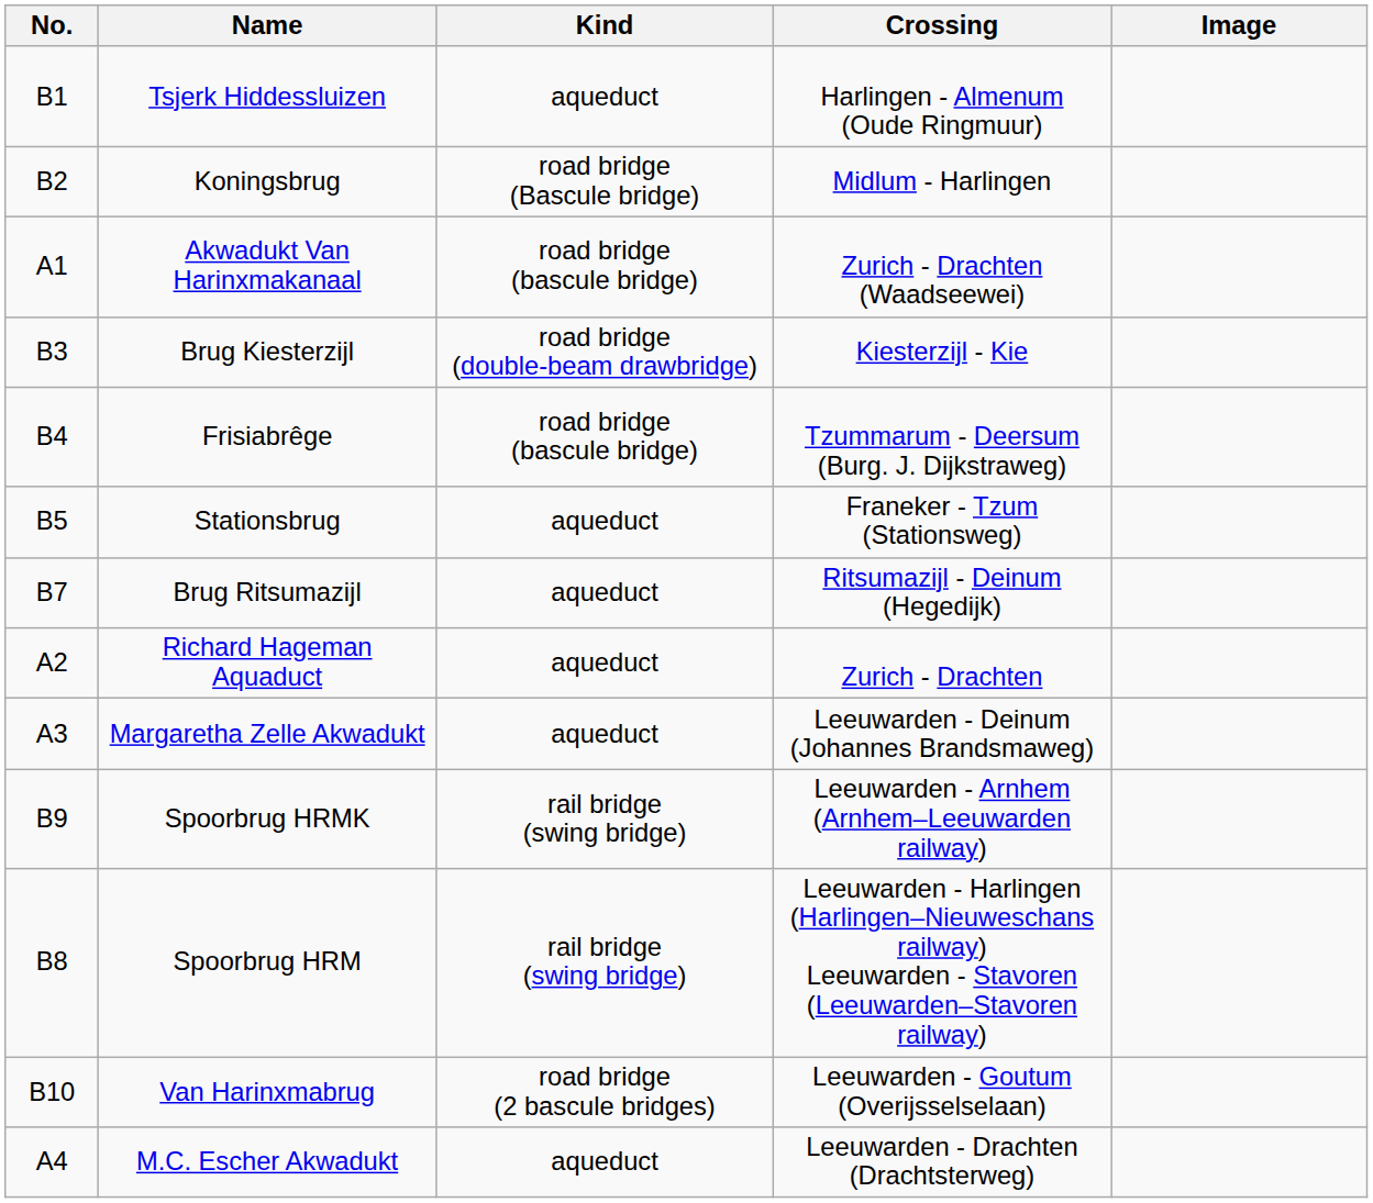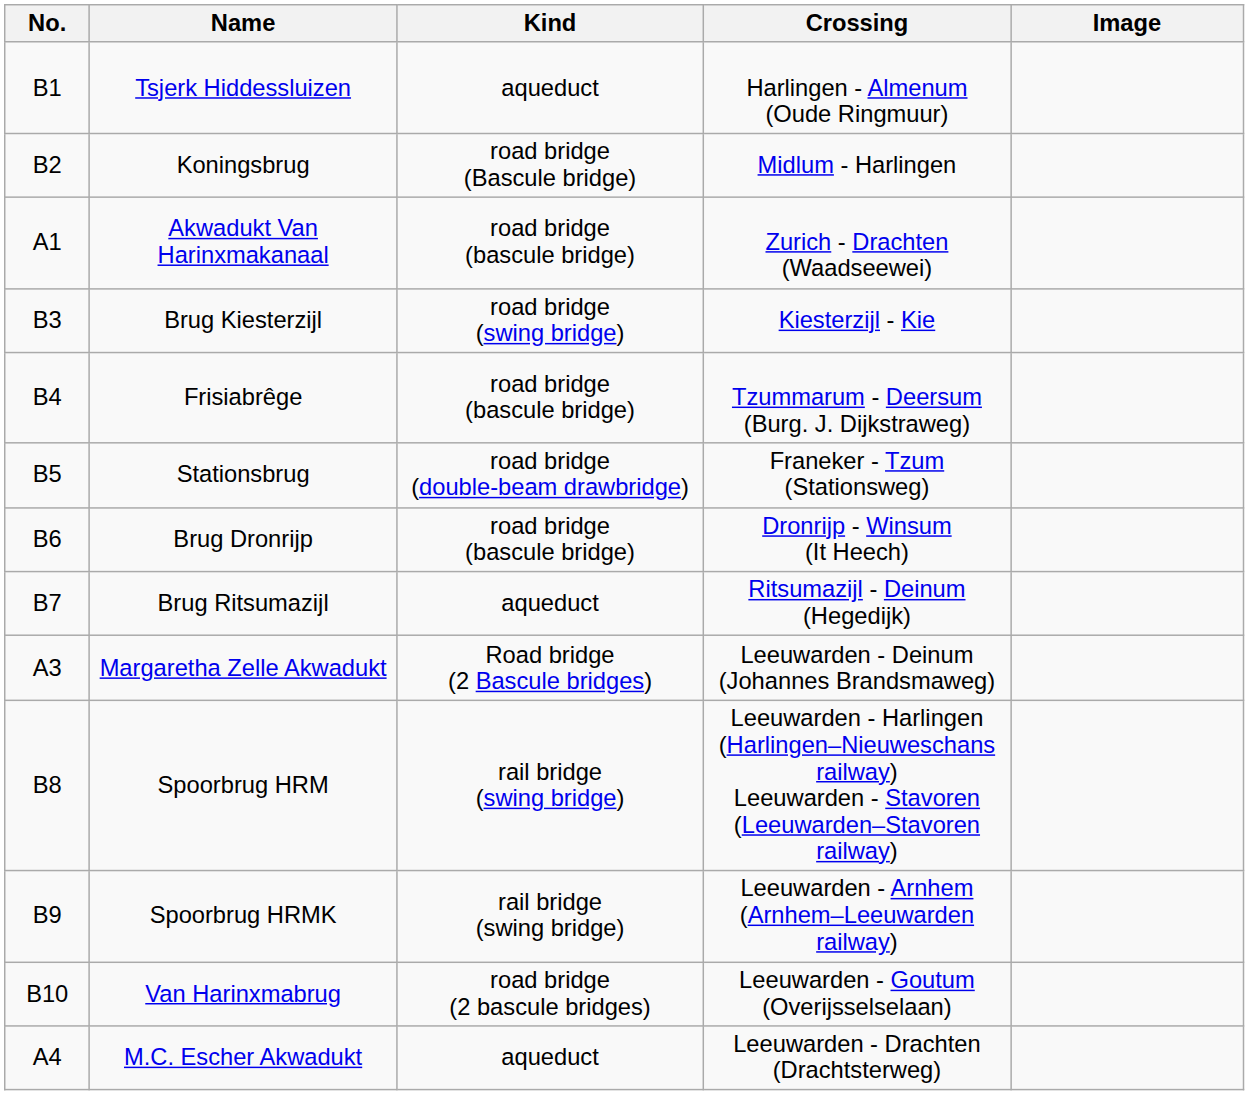 <table class="wikitable" style="text-align:center">
 <tr>
 <th width="50pt"  align="center">No.</th>
 <th width="200pt" align="left">Name</th>
 <th width="200pt" align="left">Kind</th>
 <th width="200pt" align="left">Crossing</th>
 <th width="150pt" align="left">Image</th>
 </tr>
 <tr>
 <td>B1</td>
 <td><a href='#'>Tsjerk Hiddessluizen</a></td>
 <td>aqueduct</td>
 <td> <br>Harlingen - <a href='#'>Almenum</a> <br>(Oude Ringmuur)</td>
 <td></td>
 </tr>
 <tr>
 <td>B2</td>
 <td Koningsbrug (Harlingen)>Koningsbrug</td>
 <td>road bridge<br>(Bascule bridge)</td>
 <td><a href='#'>Midlum</a> - Harlingen</td>
 <td></td>
 </tr>
 <tr>
 <td>A1</td>
 <td><a href='#'>Akwadukt Van Harinxmakanaal</a></td>
 <td>road bridge<br>(bascule bridge)</td>
 <td> <br><a href='#'>Zurich</a> - <a href='#'>Drachten</a> <br>(Waadseewei)</td>
 <td></td>
 </tr>
 <tr>
 <td>B3</td>
 <td>Brug Kiesterzijl</td>
-<td>road bridge<br>(<a href='#'>double-beam drawbridge</a>)</td>
+<td>road bridge<br>(<a href='#'>swing bridge</a>)</td>
 <td><a href='#'>Kiesterzijl</a> - <a href='#'>Kie</a></td>
 <td></td>
 </tr>
 <tr>
 <td>B4</td>
 <td>Frisiabrêge</td>
 <td>road bridge<br>(bascule bridge)</td>
 <td> <br><a href='#'>Tzummarum</a> - <a href='#'>Deersum</a> <br>(Burg. J. Dijkstraweg)</td>
 <td></td>
 </tr>
 <tr>
 <td>B5</td>
 <td>Stationsbrug</td>
-<td>aqueduct</td>
+<td>road bridge<br>(<a href='#'>double-beam drawbridge</a>)</td>
 <td>Franeker - <a href='#'>Tzum</a> <br>(Stationsweg)</td>
+<td></td>
+</tr>
+<tr>
+<td>B6</td>
+<td>Brug Dronrijp</td>
+<td>road bridge<br>(bascule bridge)</td>
+<td><a href='#'>Dronrijp</a> - <a href='#'>Winsum</a> <br>(It Heech)</td>
 <td></td>
 </tr>
 <tr>
 <td>B7</td>
 <td>Brug Ritsumazijl</td>
 <td>aqueduct</td>
 <td><a href='#'>Ritsumazijl</a> - <a href='#'>Deinum</a> <br>(Hegedijk)</td>
 <td></td>
 </tr>
 <tr>
-<td>A2</td>
-<td><a href='#'>Richard Hageman Aquaduct</a></td>
-<td>aqueduct</td>
-<td> <br><a href='#'>Zurich</a> - <a href='#'>Drachten</a></td>
+<td>A3</td>
+<td><a href='#'>Margaretha Zelle Akwadukt</a></td>
+<td>Road bridge <br>(2 <a href='#'>Bascule bridges</a>)</td>
+<td>Leeuwarden - Deinum <br>(Johannes Brandsmaweg)</td>
 <td></td>
 </tr>
 <tr>
-<td>A3</td>
-<td><a href='#'>Margaretha Zelle Akwadukt</a></td>
-<td>aqueduct</td>
-<td>Leeuwarden - Deinum <br>(Johannes Brandsmaweg)</td>
+<td>B8</td>
+<td>Spoorbrug HRM</td>
+<td>rail bridge<br>(<a href='#'>swing bridge</a>)</td>
+<td>Leeuwarden - Harlingen <br>(<a href='#'>Harlingen–Nieuweschans railway</a>) <br> Leeuwarden - <a href='#'>Stavoren</a> <br>(<a href='#'>Leeuwarden–Stavoren railway</a>)</td>
 <td></td>
 </tr>
 <tr>
 <td>B9</td>
 <td>Spoorbrug HRMK</td>
 <td>rail bridge<br>(swing bridge)</td>
 <td>Leeuwarden - <a href='#'>Arnhem</a> <br>(<a href='#'>Arnhem–Leeuwarden railway</a>)</td>
-<td></td>
-</tr>
-<tr>
-<td>B8</td>
-<td>Spoorbrug HRM</td>
-<td>rail bridge<br>(<a href='#'>swing bridge</a>)</td>
-<td>Leeuwarden - Harlingen <br>(<a href='#'>Harlingen–Nieuweschans railway</a>) <br> Leeuwarden - <a href='#'>Stavoren</a> <br>(<a href='#'>Leeuwarden–Stavoren railway</a>)</td>
 <td></td>
 </tr>
 <tr>
 <td>B10</td>
 <td><a href='#'>Van Harinxmabrug</a></td>
 <td>road bridge<br>(2 bascule bridges)</td>
 <td>Leeuwarden - <a href='#'>Goutum</a> <br>(Overijsselselaan)</td>
 <td></td>
 </tr>
 <tr>
 <td>A4</td>
 <td><a href='#'>M.C. Escher Akwadukt</a></td>
 <td>aqueduct</td>
 <td>Leeuwarden - Drachten <br>(Drachtsterweg)</td>
 <td></td>
 </tr>
 </table>
